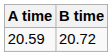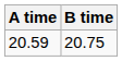 <table class="wikitable" border="1" align="upright">
 <tr>
 <th>A time</th>
 <th>B time</th>
 </tr>
 <tr>
 <td>20.59</td>
-<td>20.72</td>
+<td>20.75</td>
 </tr>
 </table>
